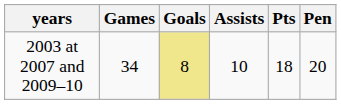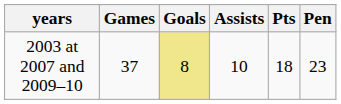 <table class="wikitable">
 <tr bgcolor="#efefef" align=center>
 <th width="80" align=left>years</th>
 <th width="20">Games</th>
 <th width="20">Goals</th>
 <th width="20">Assists</th>
 <th width="20">Pts</th>
 <th width="20">Pen</th>
 </tr>
 <tr align=center>
 <td>2003 at 2007 and 2009–10</td>
-<td>34</td>
+<td>37</td>
 <td style="background: khaki;">8</td>
 <td>10</td>
 <td>18</td>
-<td>20</td>
+<td>23</td>
 </tr>
 </table>
